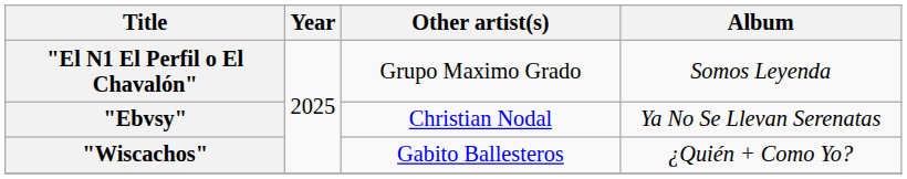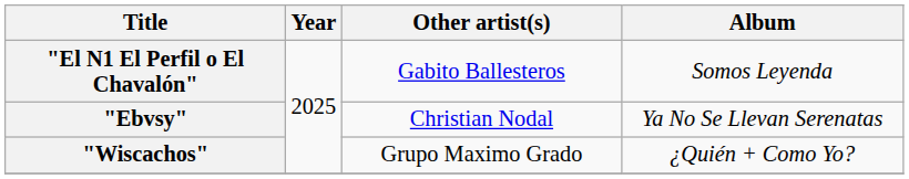 <table class="wikitable plainrowheaders" style="text-align:center;">
 <tr>
 <th scope="col" style="width:12em;">Title</th>
 <th scope="col">Year</th>
 <th scope="col" style="width:12em;">Other artist(s)</th>
 <th scope="col" style="width:12em;">Album</th>
 </tr>
 <tr>
 <th scope="row">"El N1 El Perfil o El Chavalón"</th>
 <td rowspan="3">2025</td>
-<td>Grupo Maximo Grado</td>
+<td><a href='#'>Gabito Ballesteros</a></td>
 <td><em>Somos Leyenda</em></td>
 </tr>
 <tr>
 <th scope="row">"Ebvsy"</th>
 <td><a href='#'>Christian Nodal</a></td>
 <td><em>Ya No Se Llevan Serenatas</em></td>
 </tr>
 <tr>
 <th scope="row">"Wiscachos"</th>
-<td><a href='#'>Gabito Ballesteros</a></td>
+<td>Grupo Maximo Grado</td>
 <td><em>¿Quién + Como Yo?</em></td>
 </tr>
 <tr>
 </tr>
 </table>
